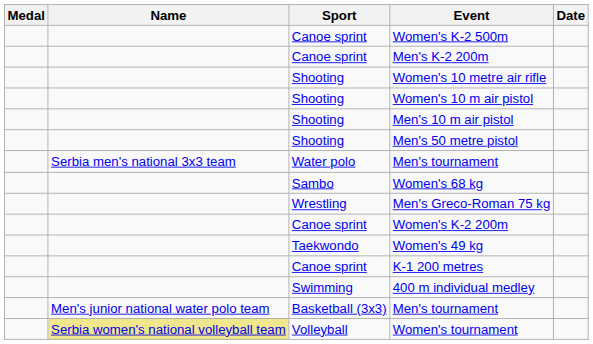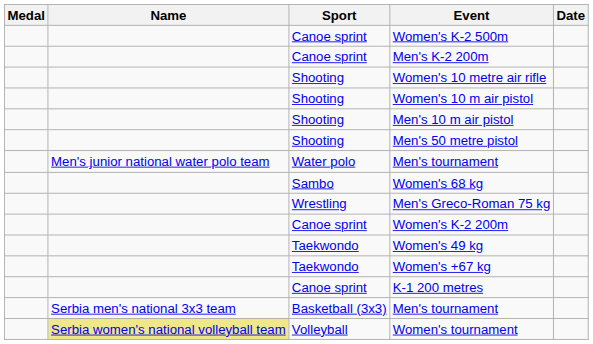 <table class="wikitable sortable" style="font-size: 95%;">
 <tr>
 <th>Medal</th>
 <th>Name</th>
 <th>Sport</th>
 <th>Event</th>
 <th>Date</th>
 </tr>
 <tr>
 <td></td>
 <td><br></td>
 <td><a href='#'>Canoe sprint</a></td>
 <td><a href='#'>Women's K-2 500m</a></td>
 <td></td>
 </tr>
 <tr>
 <td></td>
 <td><br></td>
 <td><a href='#'>Canoe sprint</a></td>
 <td><a href='#'>Men's K-2 200m</a></td>
 <td></td>
 </tr>
 <tr>
 <td></td>
 <td></td>
 <td><a href='#'>Shooting</a></td>
 <td><a href='#'>Women's 10 metre air rifle</a></td>
 <td></td>
 </tr>
 <tr>
 <td></td>
 <td></td>
 <td><a href='#'>Shooting</a></td>
 <td><a href='#'>Women's 10 m air pistol</a></td>
 <td></td>
 </tr>
 <tr>
 <td></td>
 <td></td>
 <td><a href='#'>Shooting</a></td>
 <td><a href='#'>Men's 10 m air pistol</a></td>
 <td></td>
 </tr>
 <tr>
 <td></td>
 <td></td>
 <td><a href='#'>Shooting</a></td>
 <td><a href='#'>Men's 50 metre pistol</a></td>
 <td></td>
 </tr>
 <tr>
 <td></td>
-<td><a href='#'>Serbia men's national 3x3 team</a><br></td>
+<td><a href='#'>Men's junior national water polo team</a><br></td>
 <td><a href='#'>Water polo</a></td>
 <td><a href='#'>Men's tournament</a></td>
 <td></td>
 </tr>
 <tr>
 <td></td>
 <td></td>
 <td><a href='#'>Sambo</a></td>
 <td><a href='#'>Women's 68 kg</a></td>
 <td></td>
 </tr>
 <tr>
 <td></td>
 <td></td>
 <td><a href='#'>Wrestling</a></td>
 <td><a href='#'>Men's Greco-Roman 75 kg</a></td>
 <td></td>
 </tr>
 <tr>
 <td></td>
 <td><br></td>
 <td><a href='#'>Canoe sprint</a></td>
 <td><a href='#'>Women's K-2 200m</a></td>
 <td></td>
 </tr>
 <tr>
 <td></td>
 <td></td>
 <td><a href='#'>Taekwondo</a></td>
 <td><a href='#'>Women's 49 kg</a></td>
 <td></td>
 </tr>
 <tr>
 <td></td>
 <td></td>
+<td><a href='#'>Taekwondo</a></td>
+<td><a href='#'>Women's +67 kg</a></td>
+<td></td>
+</tr>
+<tr>
+<td></td>
+<td></td>
 <td><a href='#'>Canoe sprint</a></td>
 <td><a href='#'>K-1 200 metres</a></td>
 <td></td>
 </tr>
 <tr>
 <td></td>
-<td></td>
-<td><a href='#'>Swimming</a></td>
-<td><a href='#'>400 m individual medley</a></td>
-<td></td>
-</tr>
-<tr>
-<td></td>
-<td><a href='#'>Men's junior national water polo team</a><br></td>
+<td><a href='#'>Serbia men's national 3x3 team</a><br></td>
 <td><a href='#'>Basketball (3x3)</a></td>
 <td><a href='#'>Men's tournament</a></td>
 <td></td>
 </tr>
 <tr>
 <td></td>
 <td style="background: khaki;"><a href='#'>Serbia women's national volleyball team</a><br></td>
 <td><a href='#'>Volleyball</a></td>
 <td><a href='#'>Women's tournament</a></td>
 <td></td>
 </tr>
 </table>
